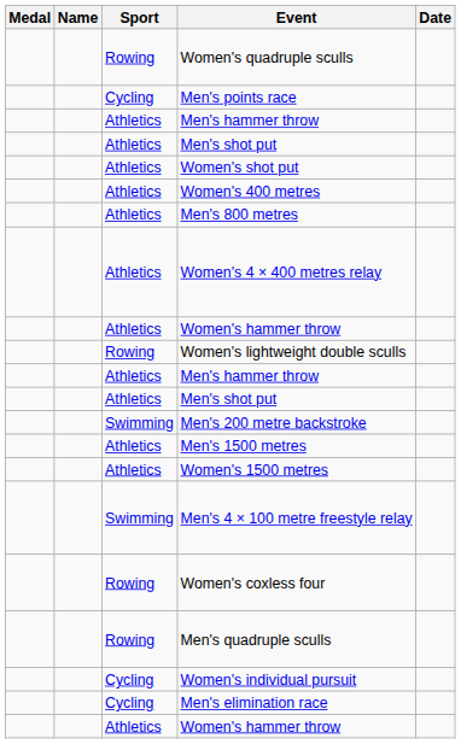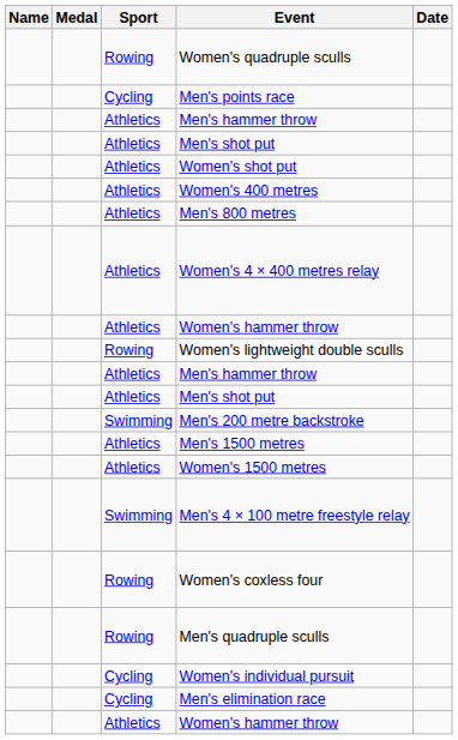 <table class="wikitable sortable"  style="font-size:95%">
 <tr>
+<th>Name</th>
 <th>Medal</th>
-<th>Name</th>
 <th>Sport</th>
 <th>Event</th>
 <th>Date</th>
 </tr>
 <tr>
+<td><br><br><br></td>
 <td></td>
-<td><br><br><br></td>
 <td><a href='#'>Rowing</a></td>
 <td>Women's quadruple sculls</td>
 <td></td>
 </tr>
 <tr>
 <td></td>
 <td></td>
 <td><a href='#'>Cycling</a></td>
 <td><a href='#'>Men's points race</a></td>
 <td></td>
 </tr>
 <tr>
 <td></td>
 <td></td>
 <td><a href='#'>Athletics</a></td>
 <td><a href='#'>Men's hammer throw</a></td>
 <td></td>
 </tr>
 <tr>
 <td></td>
 <td></td>
 <td><a href='#'>Athletics</a></td>
 <td><a href='#'>Men's shot put</a></td>
 <td></td>
 </tr>
 <tr>
 <td></td>
 <td></td>
 <td><a href='#'>Athletics</a></td>
 <td><a href='#'>Women's shot put</a></td>
 <td></td>
 </tr>
 <tr>
 <td></td>
 <td></td>
 <td><a href='#'>Athletics</a></td>
 <td><a href='#'>Women's 400 metres</a></td>
 <td></td>
 </tr>
 <tr>
 <td></td>
 <td></td>
 <td><a href='#'>Athletics</a></td>
 <td><a href='#'>Men's 800 metres</a></td>
 <td></td>
 </tr>
 <tr>
+<td><br><br><br><br><br></td>
 <td></td>
-<td><br><br><br><br><br></td>
 <td><a href='#'>Athletics</a></td>
 <td><a href='#'>Women's 4 × 400 metres relay</a></td>
 <td></td>
 </tr>
 <tr>
 <td></td>
 <td></td>
 <td><a href='#'>Athletics</a></td>
 <td><a href='#'>Women's hammer throw</a></td>
 <td></td>
 </tr>
 <tr>
+<td><br></td>
 <td></td>
-<td><br></td>
 <td><a href='#'>Rowing</a></td>
 <td>Women's lightweight double sculls</td>
 <td></td>
 </tr>
 <tr>
 <td></td>
 <td></td>
 <td><a href='#'>Athletics</a></td>
 <td><a href='#'>Men's hammer throw</a></td>
 <td></td>
 </tr>
 <tr>
 <td></td>
 <td></td>
 <td><a href='#'>Athletics</a></td>
 <td><a href='#'>Men's shot put</a></td>
 <td></td>
 </tr>
 <tr>
 <td></td>
 <td></td>
 <td><a href='#'>Swimming</a></td>
 <td><a href='#'>Men's 200 metre backstroke</a></td>
 <td></td>
 </tr>
 <tr>
 <td></td>
 <td></td>
 <td><a href='#'>Athletics</a></td>
 <td><a href='#'>Men's 1500 metres</a></td>
 <td></td>
 </tr>
 <tr>
 <td></td>
 <td></td>
 <td><a href='#'>Athletics</a></td>
 <td><a href='#'>Women's 1500 metres</a></td>
 <td></td>
 </tr>
 <tr>
+<td><br><br><br><br> </td>
 <td></td>
-<td><br><br><br><br> </td>
 <td><a href='#'>Swimming</a></td>
 <td><a href='#'>Men's 4 × 100 metre freestyle relay</a></td>
 <td></td>
 </tr>
 <tr>
+<td><br><br><br></td>
 <td></td>
-<td><br><br><br></td>
 <td><a href='#'>Rowing</a></td>
 <td>Women's coxless four</td>
 <td></td>
 </tr>
 <tr>
+<td><br><br><br></td>
 <td></td>
-<td><br><br><br></td>
 <td><a href='#'>Rowing</a></td>
 <td>Men's quadruple sculls</td>
 <td></td>
 </tr>
 <tr>
 <td></td>
 <td></td>
 <td><a href='#'>Cycling</a></td>
 <td><a href='#'>Women's individual pursuit</a></td>
 <td></td>
 </tr>
 <tr>
 <td></td>
 <td></td>
 <td><a href='#'>Cycling</a></td>
 <td><a href='#'>Men's elimination race</a></td>
 <td></td>
 </tr>
 <tr>
 <td></td>
 <td></td>
 <td><a href='#'>Athletics</a></td>
 <td><a href='#'>Women's hammer throw</a></td>
 <td></td>
 </tr>
 </table>
